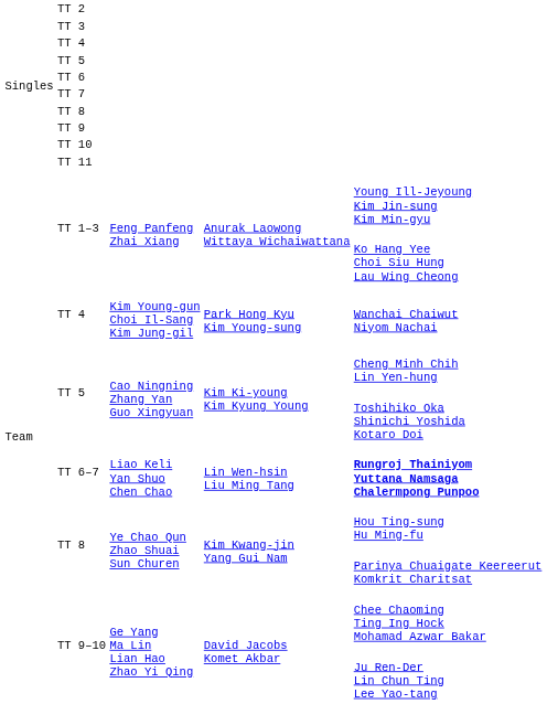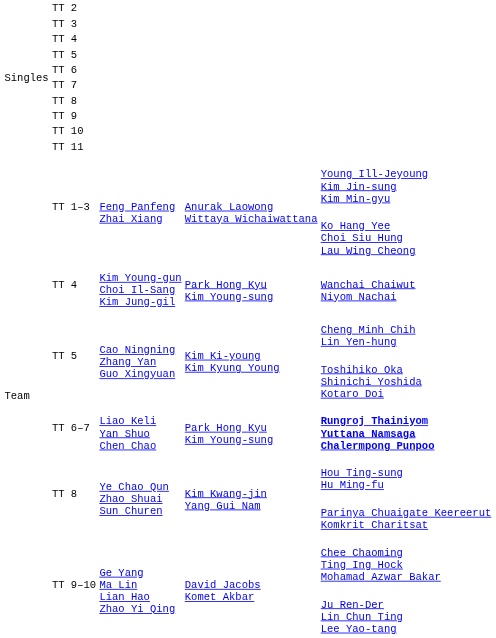 <table>
 <tr>
 <td rowspan=20>Singles</td>
 <td rowspan=2>TT 2</td>
 <td rowspan=2></td>
 <td rowspan=2></td>
 <td></td>
 </tr>
 <tr>
 <td></td>
 </tr>
 <tr>
 <td rowspan=2>TT 3</td>
 <td rowspan=2></td>
 <td rowspan=2></td>
 <td></td>
 </tr>
 <tr>
 <td></td>
 </tr>
 <tr>
 <td rowspan=2>TT 4</td>
 <td rowspan=2></td>
 <td rowspan=2></td>
 <td></td>
 </tr>
 <tr>
 <td></td>
 </tr>
 <tr>
 <td rowspan=2>TT 5</td>
 <td rowspan=2></td>
 <td rowspan=2></td>
 <td></td>
 </tr>
 <tr>
 <td></td>
 </tr>
 <tr>
 <td rowspan=2>TT 6</td>
 <td rowspan=2></td>
 <td rowspan=2></td>
 <td></td>
 </tr>
 <tr>
 <td></td>
 </tr>
 <tr>
 <td rowspan=2>TT 7</td>
 <td rowspan=2></td>
 <td rowspan=2></td>
 <td></td>
 </tr>
 <tr>
 <td></td>
 </tr>
 <tr>
 <td rowspan=2>TT 8</td>
 <td rowspan=2></td>
 <td rowspan=2></td>
 <td></td>
 </tr>
 <tr>
 <td></td>
 </tr>
 <tr>
 <td rowspan=2>TT 9</td>
 <td rowspan=2></td>
 <td rowspan=2></td>
 <td></td>
 </tr>
 <tr>
 <td></td>
 </tr>
 <tr>
 <td rowspan=2>TT 10</td>
 <td rowspan=2></td>
 <td rowspan=2></td>
 <td></td>
 </tr>
 <tr>
 <td></td>
 </tr>
 <tr>
 <td rowspan=2>TT 11</td>
 <td rowspan=2></td>
 <td rowspan=2></td>
 <td></td>
 </tr>
 <tr>
 <td></td>
 </tr>
 <tr>
 <td rowspan=11>Team</td>
 <td rowspan=2>TT 1–3</td>
 <td rowspan=2><br><a href='#'>Feng Panfeng</a><br><a href='#'>Zhai Xiang</a></td>
 <td rowspan=2><br><a href='#'>Anurak Laowong</a><br><a href='#'>Wittaya Wichaiwattana</a></td>
 <td><br><a href='#'>Young Ill-Jeyoung</a><br><a href='#'>Kim Jin-sung</a><br><a href='#'>Kim Min-gyu</a></td>
 </tr>
 <tr>
 <td><br><a href='#'>Ko Hang Yee</a><br><a href='#'>Choi Siu Hung</a><br><a href='#'>Lau Wing Cheong</a></td>
 </tr>
 <tr>
 <td>TT 4</td>
 <td><br><a href='#'>Kim Young-gun</a><br><a href='#'>Choi Il-Sang</a><br><a href='#'>Kim Jung-gil</a></td>
 <td><br><a href='#'>Park Hong Kyu</a><br><a href='#'>Kim Young-sung</a></td>
 <td><br><a href='#'>Wanchai Chaiwut</a><br><a href='#'>Niyom Nachai</a></td>
 </tr>
 <tr>
 <td rowspan=2>TT 5</td>
 <td rowspan=2><br><a href='#'>Cao Ningning</a><br><a href='#'>Zhang Yan</a><br><a href='#'>Guo Xingyuan</a></td>
 <td rowspan=2><br><a href='#'>Kim Ki-young</a><br><a href='#'>Kim Kyung Young</a></td>
 <td><br><a href='#'>Cheng Minh Chih</a><br><a href='#'>Lin Yen-hung</a></td>
 </tr>
 <tr>
 <td><br><a href='#'>Toshihiko Oka</a><br><a href='#'>Shinichi Yoshida</a><br><a href='#'>Kotaro Doi</a></td>
 </tr>
 <tr>
 <td>TT 6–7</td>
 <td><br><a href='#'>Liao Keli</a><br><a href='#'>Yan Shuo</a><br><a href='#'>Chen Chao</a></td>
-<td><br><a href='#'>Lin Wen-hsin</a><br><a href='#'>Liu Ming Tang</a></td>
+<td><br><a href='#'>Park Hong Kyu</a><br><a href='#'>Kim Young-sung</a></td>
 <td><strong><br><a href='#'>Rungroj Thainiyom</a><br><a href='#'>Yuttana Namsaga</a><br><a href='#'>Chalermpong Punpoo</a></strong></td>
 </tr>
 <tr>
 <td rowspan=2>TT 8</td>
 <td rowspan=2><br><a href='#'>Ye Chao Qun</a><br><a href='#'>Zhao Shuai</a><br><a href='#'>Sun Churen</a></td>
 <td rowspan=2><br><a href='#'>Kim Kwang-jin</a><br><a href='#'>Yang Gui Nam</a></td>
 <td><br><a href='#'>Hou Ting-sung</a><br><a href='#'>Hu Ming-fu</a></td>
 </tr>
 <tr>
 <td><br><a href='#'>Parinya Chuaigate Keereerut</a><br><a href='#'>Komkrit Charitsat</a></td>
 </tr>
 <tr>
 <td rowspan=2>TT 9–10</td>
 <td rowspan=2><br><a href='#'>Ge Yang</a><br><a href='#'>Ma Lin</a><br><a href='#'>Lian Hao</a><br><a href='#'>Zhao Yi Qing</a></td>
 <td rowspan=2><br><a href='#'>David Jacobs</a><br><a href='#'>Komet Akbar</a></td>
 <td><br><a href='#'>Chee Chaoming</a><br><a href='#'>Ting Ing Hock</a><br><a href='#'>Mohamad Azwar Bakar</a></td>
 </tr>
 <tr>
 <td><br><a href='#'>Ju Ren-Der</a><br><a href='#'>Lin Chun Ting</a><br><a href='#'>Lee Yao-tang</a></td>
 </tr>
 </table>
